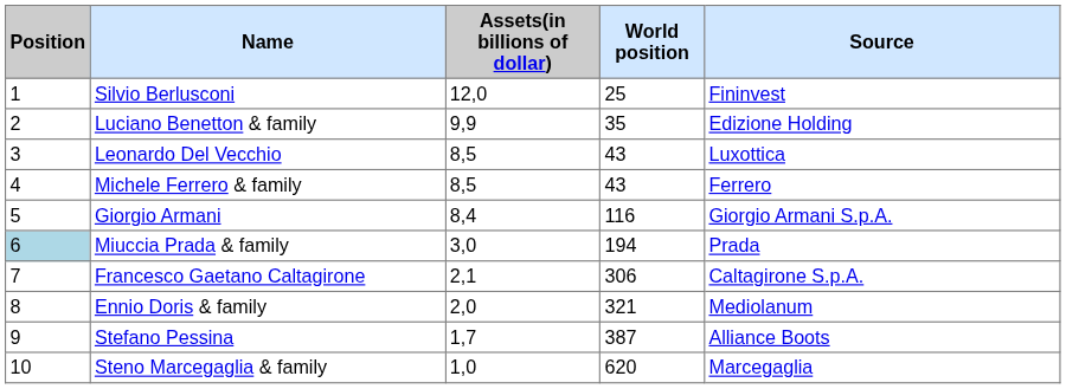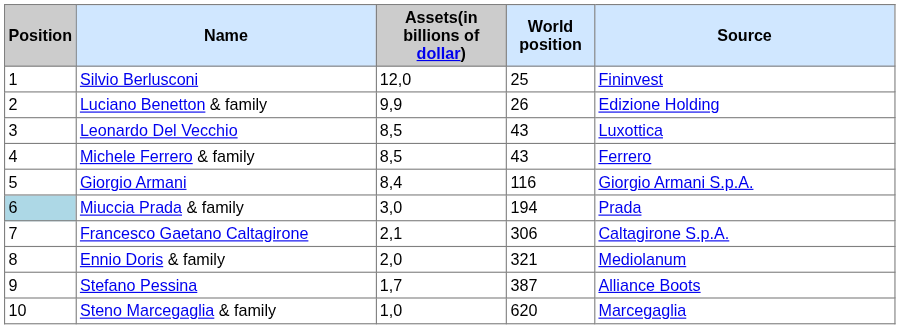 <table border=1 style="border-collapse:collapse; font-size:90%;" cellpadding=3 cellspacing=0 width=90%>
 <tr>
 <td align="center" bgcolor="#CCCCCC" width="5%"><strong>Position</strong></td>
 <td bgcolor="#D0E7FF" align="center" width="35%"><strong>Name</strong></td>
 <td bgcolor="#cccccc" align="center" width="15%"><strong>Assets(in billions of <a href='#'>dollar</a>)</strong></td>
 <td bgcolor="#D0E7FF" align="center" width="10%"><strong>World position</strong></td>
 <td bgcolor="#D0E7FF" align="center" width="35%"><strong>Source</strong></td>
 </tr>
 <tr>
 <td>1</td>
 <td><a href='#'>Silvio Berlusconi</a></td>
 <td>12,0</td>
 <td>25</td>
 <td><a href='#'>Fininvest</a></td>
 </tr>
 <tr>
 <td>2</td>
 <td><a href='#'>Luciano Benetton</a> & family</td>
 <td>9,9</td>
-<td>35</td>
+<td>26</td>
 <td><a href='#'>Edizione Holding</a></td>
 </tr>
 <tr>
 <td>3</td>
 <td><a href='#'>Leonardo Del Vecchio</a></td>
 <td>8,5</td>
 <td>43</td>
 <td><a href='#'>Luxottica</a></td>
 </tr>
 <tr>
 <td>4</td>
 <td><a href='#'>Michele Ferrero</a> & family</td>
 <td>8,5</td>
 <td>43</td>
 <td><a href='#'>Ferrero</a></td>
 </tr>
 <tr>
 <td>5</td>
 <td><a href='#'>Giorgio Armani</a></td>
 <td>8,4</td>
 <td>116</td>
 <td><a href='#'>Giorgio Armani S.p.A.</a></td>
 </tr>
 <tr>
 <td style="background: lightblue;">6</td>
 <td><a href='#'>Miuccia Prada</a> & family</td>
 <td>3,0</td>
 <td>194</td>
 <td><a href='#'>Prada</a></td>
 </tr>
 <tr>
 <td>7</td>
 <td><a href='#'>Francesco Gaetano Caltagirone</a></td>
 <td>2,1</td>
 <td>306</td>
 <td><a href='#'>Caltagirone S.p.A.</a></td>
 </tr>
 <tr>
 <td>8</td>
 <td><a href='#'>Ennio Doris</a> & family</td>
 <td>2,0</td>
 <td>321</td>
 <td><a href='#'>Mediolanum</a></td>
 </tr>
 <tr>
 <td>9</td>
 <td><a href='#'>Stefano Pessina</a></td>
 <td>1,7</td>
 <td>387</td>
 <td><a href='#'>Alliance Boots</a></td>
 </tr>
 <tr>
 <td>10</td>
 <td><a href='#'>Steno Marcegaglia</a> & family</td>
 <td>1,0</td>
 <td>620</td>
 <td><a href='#'>Marcegaglia</a></td>
 </tr>
 </table>
